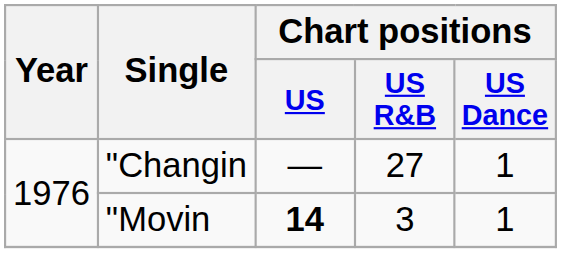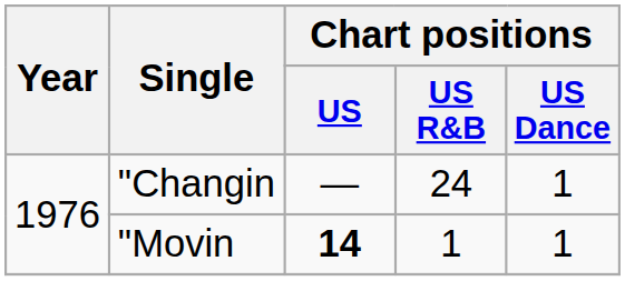 <table class="wikitable" style="text-align:center;">
 <tr>
 <th rowspan="2">Year</th>
 <th rowspan="2">Single</th>
 <th colspan="3">Chart positions</th>
 </tr>
 <tr style="font-size:smaller;">
 <th width="40"><a href='#'>US</a></th>
 <th width="40"><a href='#'>US<br>R&B</a></th>
 <th width="40"><a href='#'>US<br>Dance</a></th>
 </tr>
 <tr>
 <td rowspan="2">1976</td>
 <td align="left">"Changin</td>
 <td>—</td>
-<td>27</td>
+<td>24</td>
 <td>1</td>
 </tr>
 <tr>
 <td align="left">"Movin</td>
 <td><strong>14</strong></td>
-<td>3</td>
+<td>1</td>
 <td>1</td>
 </tr>
 <tr>
 </tr>
 </table>
